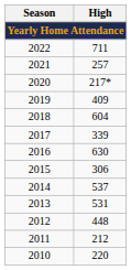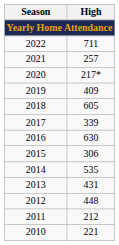 <table class="wikitable" style="text-align:center;">
 <tr>
 <th>Season</th>
 <th>High</th>
 </tr>
 <tr>
 <th colspan=3 style="background:#1D2953; color:#E8A311;">Yearly Home Attendance</th>
 </tr>
 <tr>
 <td>2022</td>
 <td>711</td>
 </tr>
 <tr>
 <td>2021</td>
 <td>257</td>
 </tr>
 <tr>
 <td>2020</td>
 <td>217*</td>
 </tr>
 <tr>
 <td>2019</td>
 <td>409</td>
 </tr>
 <tr>
 <td>2018</td>
-<td>604</td>
+<td>605</td>
 </tr>
 <tr>
 <td>2017</td>
 <td>339</td>
 </tr>
 <tr>
 <td>2016</td>
 <td>630</td>
 </tr>
 <tr>
 <td>2015</td>
 <td>306</td>
 </tr>
 <tr>
 <td>2014</td>
-<td>537</td>
+<td>535</td>
 </tr>
 <tr>
 <td>2013</td>
-<td>531</td>
+<td>431</td>
 </tr>
 <tr>
 <td>2012</td>
 <td>448</td>
 </tr>
 <tr>
 <td>2011</td>
 <td>212</td>
 </tr>
 <tr>
 <td>2010</td>
-<td>220</td>
+<td>221</td>
 </tr>
 </table>
